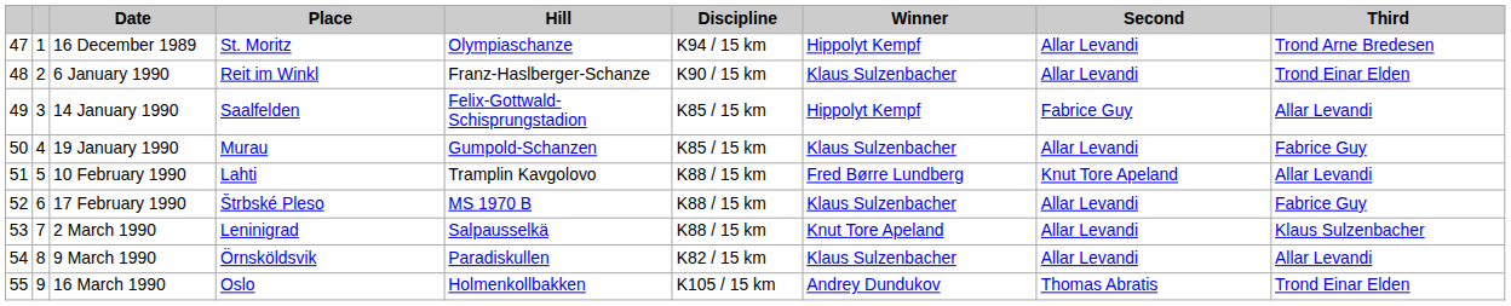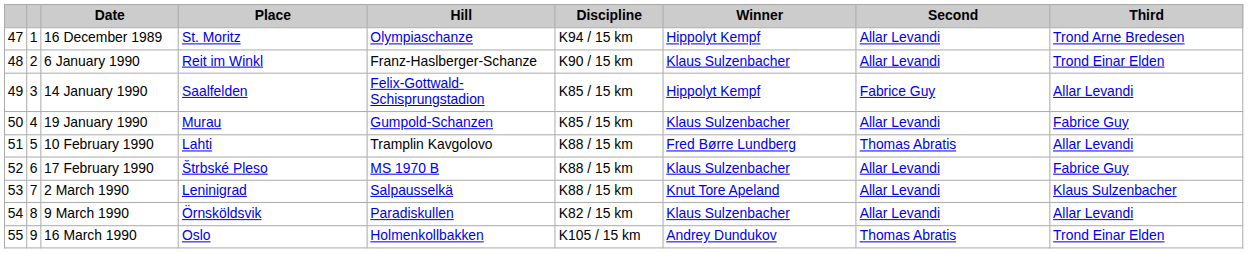 <table class="wikitable plainrowheaders" style="background:#fff; font-size:86%; line-height:16px; border:grey solid 1px; border-collapse:collapse;">
 <tr style="background:#ccc; text-align:center;">
 <th scope="col" style="background:#ccc; width=20 px;"></th>
 <th scope="col" style="background:#ccc; width=30 px;"></th>
 <th scope="col" style="background:#ccc; width:130px;">Date</th>
 <th scope="col" style="background:#ccc; width:180px;">Place</th>
 <th scope="col" style="background:#ccc; width:180px;">Hill</th>
 <th scope="col" style="background:#ccc; width:100px;">Discipline</th>
 <th scope="col" style="background:#ccc; width:185px;">Winner</th>
 <th scope="col" style="background:#ccc; width:185px;">Second</th>
 <th scope="col" style="background:#ccc; width:185px;">Third</th>
 </tr>
 <tr>
 <td align=center>47</td>
 <td align=center>1</td>
 <td>16 December 1989</td>
 <td> <a href='#'>St. Moritz</a></td>
 <td><a href='#'>Olympiaschanze</a></td>
 <td>K94 / 15 km</td>
 <td> <a href='#'>Hippolyt Kempf</a></td>
 <td> <a href='#'>Allar Levandi</a></td>
 <td> <a href='#'>Trond Arne Bredesen</a></td>
 </tr>
 <tr>
 <td align=center>48</td>
 <td align=center>2</td>
 <td>6 January 1990</td>
 <td> <a href='#'>Reit im Winkl</a></td>
 <td>Franz-Haslberger-Schanze</td>
 <td>K90 / 15 km</td>
 <td> <a href='#'>Klaus Sulzenbacher</a></td>
 <td> <a href='#'>Allar Levandi</a></td>
 <td> <a href='#'>Trond Einar Elden</a></td>
 </tr>
 <tr>
 <td align=center>49</td>
 <td align=center>3</td>
 <td>14 January 1990</td>
 <td> <a href='#'>Saalfelden</a></td>
 <td><a href='#'>Felix-Gottwald-Schisprungstadion</a></td>
 <td>K85 / 15 km</td>
 <td> <a href='#'>Hippolyt Kempf</a></td>
 <td> <a href='#'>Fabrice Guy</a></td>
 <td> <a href='#'>Allar Levandi</a></td>
 </tr>
 <tr>
 <td align=center>50</td>
 <td align=center>4</td>
 <td>19 January 1990</td>
 <td> <a href='#'>Murau</a></td>
 <td><a href='#'>Gumpold-Schanzen</a></td>
 <td>K85 / 15 km</td>
 <td> <a href='#'>Klaus Sulzenbacher</a></td>
 <td> <a href='#'>Allar Levandi</a></td>
 <td> <a href='#'>Fabrice Guy</a></td>
 </tr>
 <tr>
 <td align=center>51</td>
 <td align=center>5</td>
 <td>10 February 1990</td>
 <td> <a href='#'>Lahti</a></td>
 <td>Tramplin Kavgolovo</td>
 <td>K88 / 15 km</td>
 <td> <a href='#'>Fred Børre Lundberg</a></td>
-<td> <a href='#'>Knut Tore Apeland</a></td>
+<td> <a href='#'>Thomas Abratis</a></td>
 <td> <a href='#'>Allar Levandi</a></td>
 </tr>
 <tr>
 <td align=center>52</td>
 <td align=center>6</td>
 <td>17 February 1990</td>
 <td> <a href='#'>Štrbské Pleso</a></td>
 <td><a href='#'>MS 1970 B</a></td>
 <td>K88 / 15 km</td>
 <td> <a href='#'>Klaus Sulzenbacher</a></td>
 <td> <a href='#'>Allar Levandi</a></td>
 <td> <a href='#'>Fabrice Guy</a></td>
 </tr>
 <tr>
 <td align=center>53</td>
 <td align=center>7</td>
 <td>2 March 1990</td>
 <td> <a href='#'>Leninigrad</a></td>
 <td><a href='#'>Salpausselkä</a></td>
 <td>K88 / 15 km</td>
 <td> <a href='#'>Knut Tore Apeland</a></td>
 <td> <a href='#'>Allar Levandi</a></td>
 <td> <a href='#'>Klaus Sulzenbacher</a></td>
 </tr>
 <tr>
 <td align=center>54</td>
 <td align=center>8</td>
 <td>9 March 1990</td>
 <td> <a href='#'>Örnsköldsvik</a></td>
 <td><a href='#'>Paradiskullen</a></td>
 <td>K82 / 15 km</td>
 <td> <a href='#'>Klaus Sulzenbacher</a></td>
 <td> <a href='#'>Allar Levandi</a></td>
 <td> <a href='#'>Allar Levandi</a></td>
 </tr>
 <tr>
 <td align=center>55</td>
 <td align=center>9</td>
 <td>16 March 1990</td>
 <td> <a href='#'>Oslo</a></td>
 <td><a href='#'>Holmenkollbakken</a></td>
 <td>K105 / 15 km</td>
 <td> <a href='#'>Andrey Dundukov</a></td>
 <td> <a href='#'>Thomas Abratis</a></td>
 <td> <a href='#'>Trond Einar Elden</a></td>
 </tr>
 </table>
